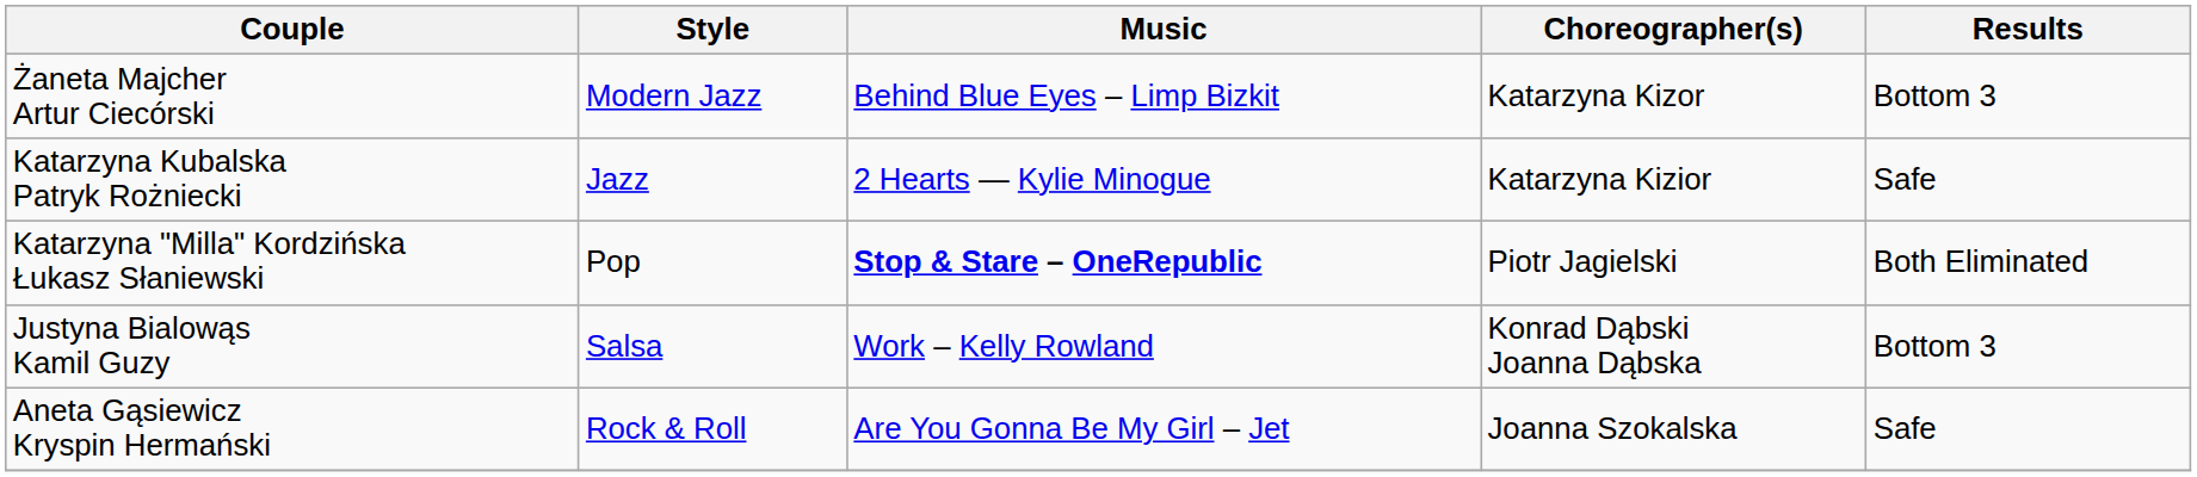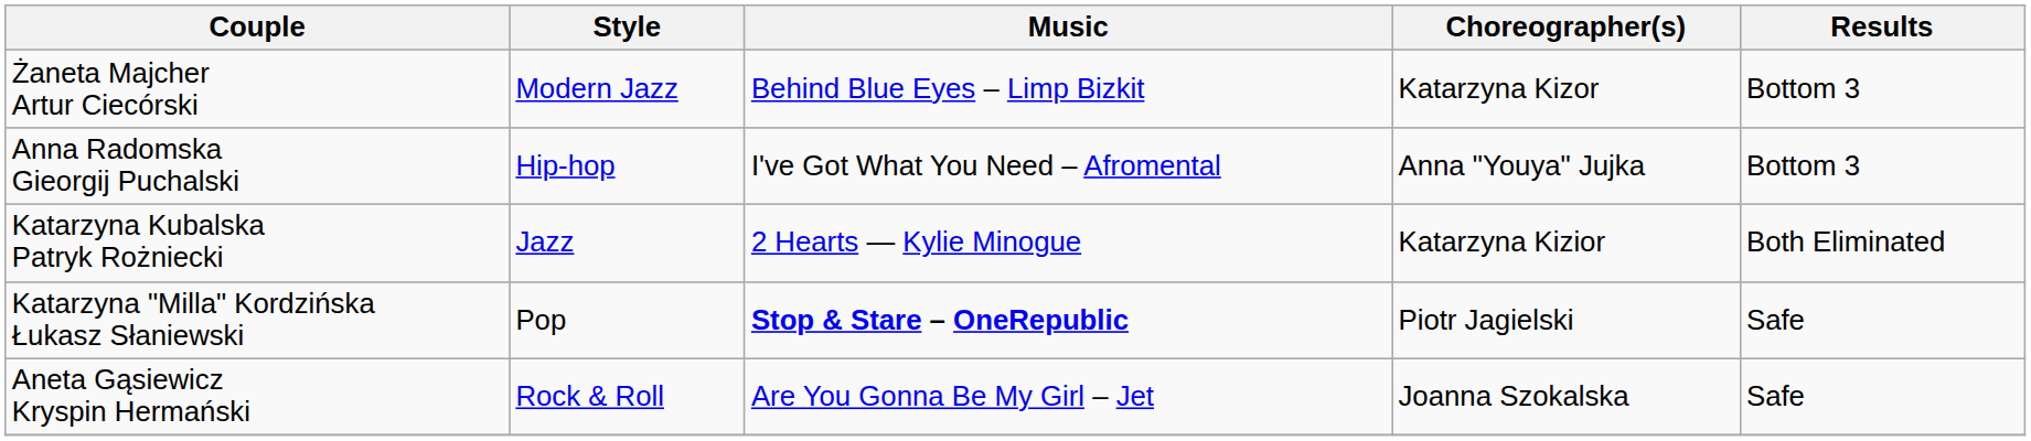 <table class="wikitable" width="90%">
 <tr>
 <th>Couple</th>
 <th>Style</th>
 <th>Music</th>
 <th>Choreographer(s)</th>
 <th>Results</th>
 </tr>
 <tr>
 <td>Żaneta Majcher<br>Artur Ciecórski</td>
 <td><a href='#'>Modern Jazz</a></td>
 <td><a href='#'>Behind Blue Eyes</a> – <a href='#'>Limp Bizkit</a></td>
 <td>Katarzyna Kizor</td>
 <td>Bottom 3</td>
 </tr>
 <tr>
+<td>Anna Radomska<br>Gieorgij Puchalski</td>
+<td><a href='#'>Hip-hop</a></td>
+<td>I've Got What You Need – <a href='#'>Afromental</a></td>
+<td>Anna "Youya" Jujka</td>
+<td>Bottom 3</td>
+</tr>
+<tr>
 <td>Katarzyna Kubalska<br>Patryk Rożniecki</td>
 <td><a href='#'>Jazz</a></td>
 <td><a href='#'>2 Hearts</a> — <a href='#'>Kylie Minogue</a></td>
 <td>Katarzyna Kizior</td>
-<td>Safe</td>
+<td>Both Eliminated</td>
 </tr>
 <tr>
 <td>Katarzyna "Milla" Kordzińska<br>Łukasz Słaniewski</td>
 <td>Pop</td>
 <td><strong><a href='#'>Stop & Stare</a> – <a href='#'>OneRepublic</a></strong></td>
 <td>Piotr Jagielski</td>
-<td>Both Eliminated</td>
-</tr>
-<tr>
-<td>Justyna Bialowąs<br>Kamil Guzy</td>
-<td><a href='#'>Salsa</a></td>
-<td><a href='#'>Work</a> – <a href='#'>Kelly Rowland</a></td>
-<td>Konrad Dąbski<br>Joanna Dąbska</td>
-<td>Bottom 3</td>
+<td>Safe</td>
 </tr>
 <tr>
 <td>Aneta Gąsiewicz<br>Kryspin Hermański</td>
 <td><a href='#'>Rock & Roll</a></td>
 <td><a href='#'>Are You Gonna Be My Girl</a> – <a href='#'>Jet</a></td>
 <td>Joanna Szokalska</td>
 <td>Safe</td>
 </tr>
 <tr>
 </tr>
 </table>
